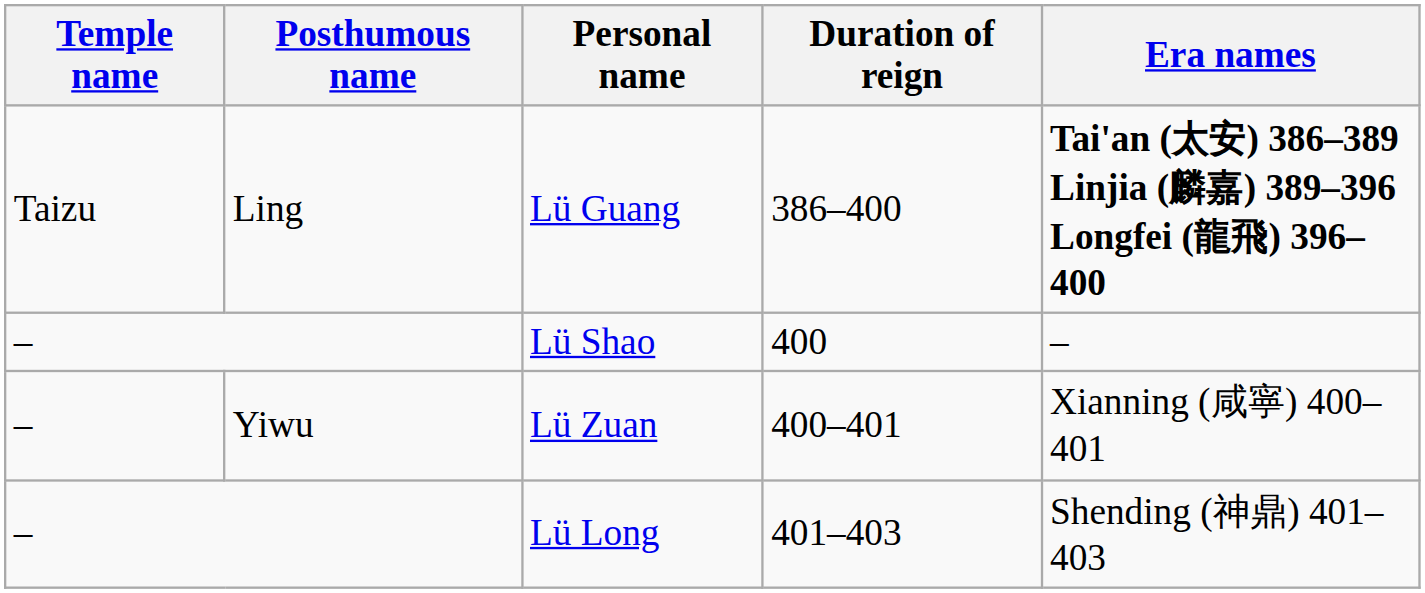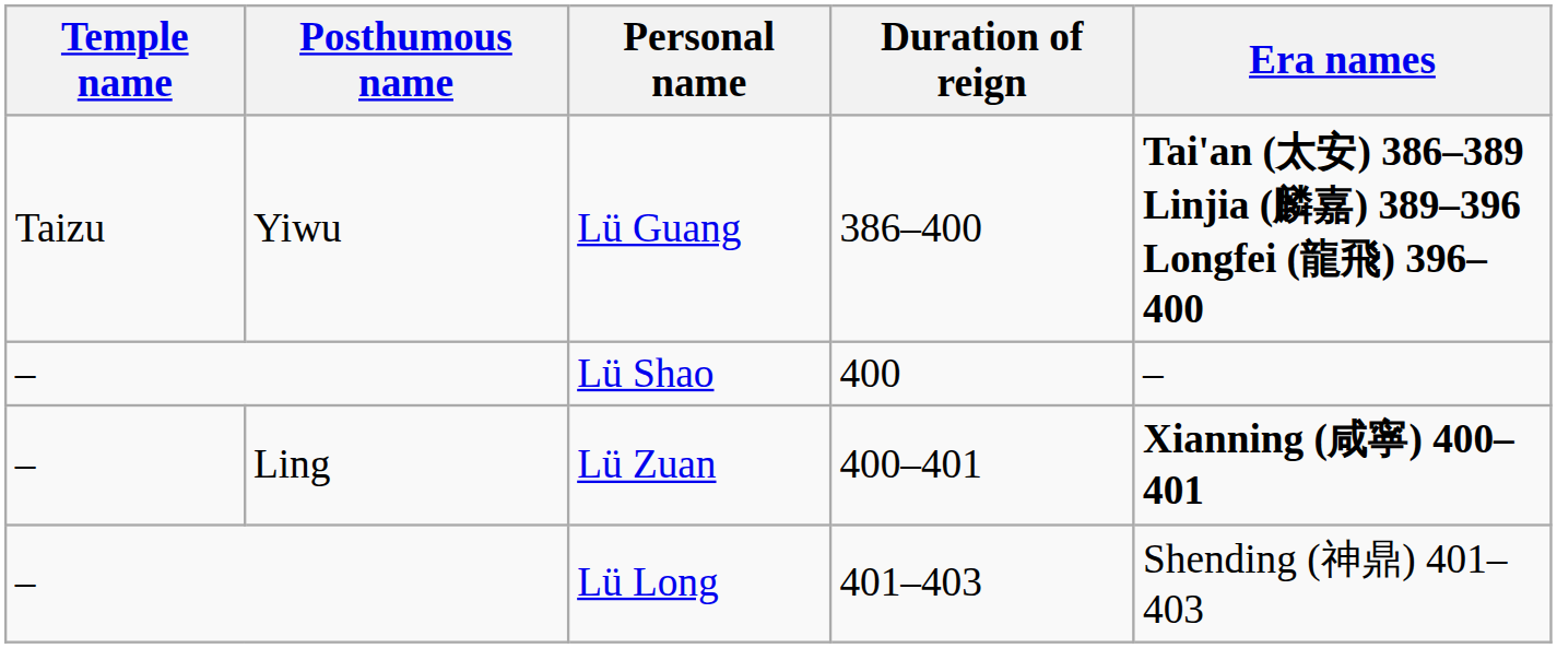 <table class="wikitable">
 <tr>
 <th><a href='#'>Temple name</a></th>
 <th><a href='#'>Posthumous name</a></th>
 <th>Personal name</th>
 <th>Duration of reign</th>
 <th><a href='#'>Era names</a></th>
 </tr>
 <tr>
 <td>Taizu</td>
-<td>Ling</td>
+<td>Yiwu</td>
 <td><a href='#'>Lü Guang</a></td>
 <td>386–400</td>
 <td><strong>Tai'an  (太安) 386–389<br>Linjia (麟嘉) 389–396<br>Longfei (龍飛) 396–400<br></strong></td>
 </tr>
 <tr>
 <td colspan=2>–</td>
 <td><a href='#'>Lü Shao</a></td>
 <td>400</td>
 <td>–</td>
 </tr>
 <tr>
 <td>–</td>
-<td>Yiwu</td>
+<td>Ling</td>
 <td><a href='#'>Lü Zuan</a></td>
 <td>400–401</td>
-<td>Xianning (咸寧) 400–401<br></td>
+<td><strong>Xianning (咸寧) 400–401<br></strong></td>
 </tr>
 <tr>
 <td colspan=2>–</td>
 <td><a href='#'>Lü Long</a></td>
 <td>401–403</td>
 <td>Shending (神鼎) 401–403<br></td>
 </tr>
 </table>
